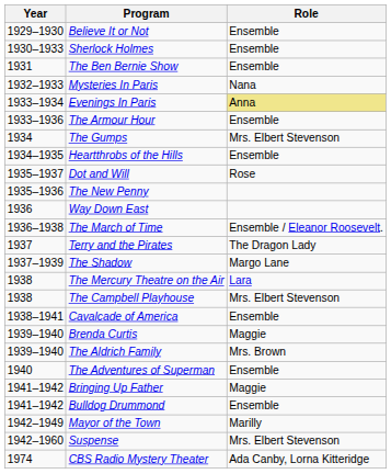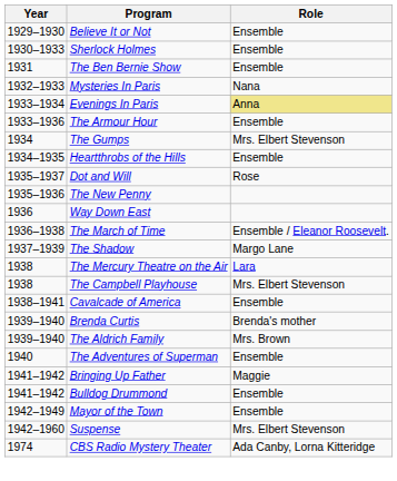 <table class="wikitable">
 <tr>
 <th>Year</th>
 <th>Program</th>
 <th>Role</th>
 </tr>
 <tr>
 <td>1929–1930</td>
 <td><em><a href='#'>Believe It or Not</a></em></td>
 <td>Ensemble</td>
 </tr>
 <tr>
 <td>1930–1933</td>
 <td><em><a href='#'>Sherlock Holmes</a></em></td>
 <td>Ensemble</td>
 </tr>
 <tr>
 <td>1931</td>
 <td><em><a href='#'>The Ben Bernie Show</a></em></td>
 <td>Ensemble</td>
 </tr>
 <tr>
 <td>1932–1933</td>
 <td><em><a href='#'>Mysteries In Paris</a></em></td>
 <td>Nana</td>
 </tr>
 <tr>
 <td>1933–1934</td>
 <td><em><a href='#'>Evenings In Paris</a></em></td>
 <td style="background: khaki;">Anna</td>
 </tr>
 <tr>
 <td>1933–1936</td>
 <td><em><a href='#'>The Armour Hour</a></em></td>
 <td>Ensemble</td>
 </tr>
 <tr>
 <td>1934</td>
 <td><em><a href='#'>The Gumps</a></em></td>
 <td>Mrs. Elbert Stevenson</td>
 </tr>
 <tr>
 <td>1934–1935</td>
 <td><em><a href='#'>Heartthrobs of the Hills</a></em></td>
 <td>Ensemble</td>
 </tr>
 <tr>
 <td>1935–1937</td>
 <td><em><a href='#'>Dot and Will</a></em></td>
 <td>Rose</td>
 </tr>
 <tr>
 <td>1935–1936</td>
 <td><em><a href='#'>The New Penny</a></em></td>
 <td></td>
 </tr>
 <tr>
 <td>1936</td>
 <td><em><a href='#'>Way Down East</a></em></td>
 <td></td>
 </tr>
 <tr>
 <td>1936–1938</td>
 <td><em><a href='#'>The March of Time</a></em></td>
 <td>Ensemble / <a href='#'>Eleanor Roosevelt</a>.</td>
 </tr>
 <tr>
-<td>1937</td>
-<td><em><a href='#'>Terry and the Pirates</a></em></td>
-<td>The Dragon Lady</td>
-</tr>
-<tr>
 <td>1937–1939</td>
 <td><em><a href='#'>The Shadow</a></em></td>
 <td>Margo Lane</td>
 </tr>
 <tr>
 <td>1938</td>
 <td><em><a href='#'>The Mercury Theatre on the Air</a></em></td>
 <td><a href='#'>Lara</a></td>
 </tr>
 <tr>
 <td>1938</td>
 <td><em><a href='#'>The Campbell Playhouse</a></em></td>
 <td>Mrs. Elbert Stevenson</td>
 </tr>
 <tr>
 <td>1938–1941</td>
 <td><em><a href='#'>Cavalcade of America</a></em></td>
 <td>Ensemble</td>
 </tr>
 <tr>
 <td>1939–1940</td>
 <td><em><a href='#'>Brenda Curtis</a></em></td>
-<td>Maggie</td>
+<td>Brenda's mother</td>
 </tr>
 <tr>
 <td>1939–1940</td>
 <td><em><a href='#'>The Aldrich Family</a></em></td>
 <td>Mrs. Brown</td>
 </tr>
 <tr>
 <td>1940</td>
 <td><em><a href='#'>The Adventures of Superman</a></em></td>
 <td>Ensemble</td>
 </tr>
 <tr>
 <td>1941–1942</td>
 <td><em><a href='#'>Bringing Up Father</a></em></td>
 <td>Maggie</td>
 </tr>
 <tr>
 <td>1941–1942</td>
 <td><em><a href='#'>Bulldog Drummond</a></em></td>
 <td>Ensemble</td>
 </tr>
 <tr>
 <td>1942–1949</td>
 <td><em><a href='#'>Mayor of the Town</a></em></td>
-<td>Marilly</td>
+<td>Ensemble</td>
 </tr>
 <tr>
 <td>1942–1960</td>
 <td><em><a href='#'>Suspense</a></em></td>
 <td>Mrs. Elbert Stevenson</td>
 </tr>
 <tr>
 <td>1974</td>
 <td><em><a href='#'>CBS Radio Mystery Theater</a></em></td>
 <td>Ada Canby, Lorna Kitteridge</td>
 </tr>
 </table>
